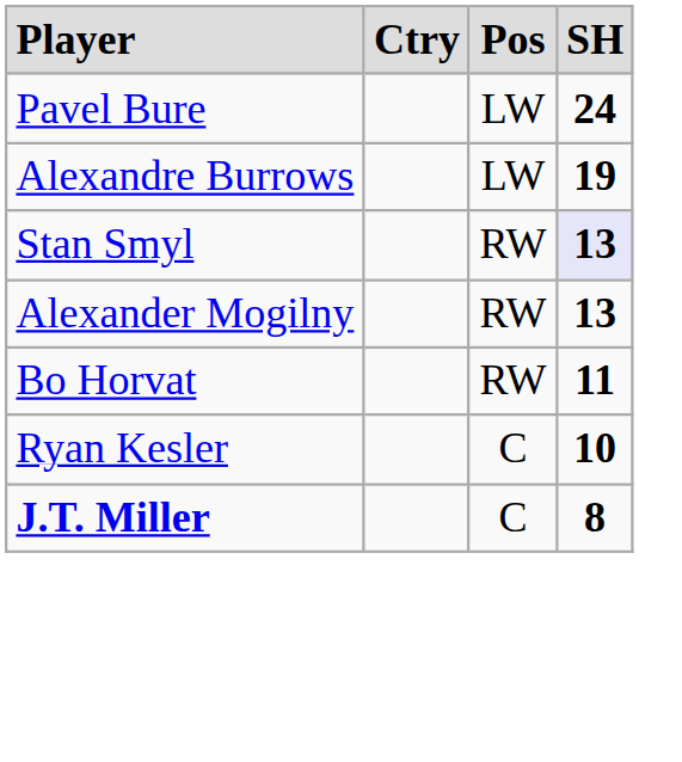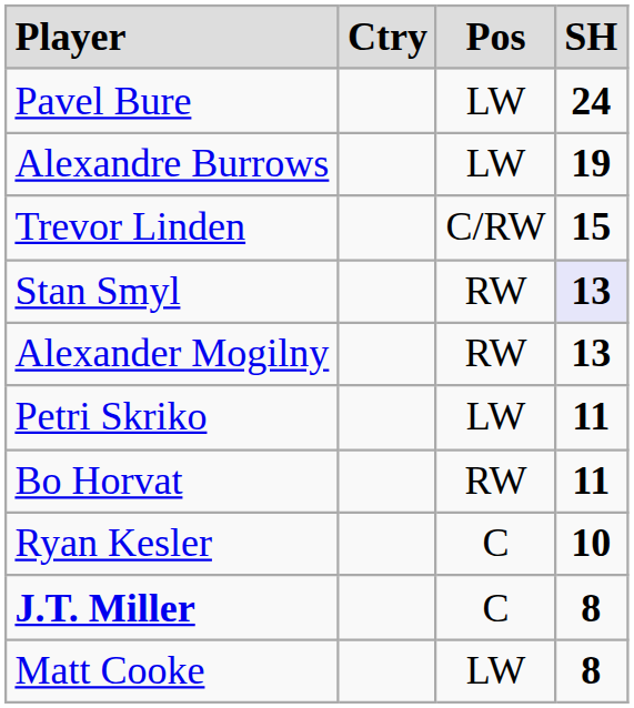 <table class="wikitable">
 <tr align="center" style="font-weight:bold; background-color:#dddddd;" |>
 <td align="left">Player</td>
 <td>Ctry</td>
 <td>Pos</td>
 <td>SH</td>
 </tr>
 <tr align="center">
 <td align="left"><a href='#'>Pavel Bure</a></td>
 <td></td>
 <td>LW</td>
 <td><strong>24</strong></td>
 </tr>
 <tr align="center">
 <td align="left"><a href='#'>Alexandre Burrows</a></td>
 <td></td>
 <td>LW</td>
 <td><strong>19</strong></td>
 </tr>
 <tr align="center">
+<td align="left"><a href='#'>Trevor Linden</a></td>
+<td></td>
+<td>C/RW</td>
+<td><strong>15</strong></td>
+</tr>
+<tr align="center">
 <td align="left"><a href='#'>Stan Smyl</a></td>
 <td></td>
 <td>RW</td>
 <td style="background: lavender;"><strong>13</strong></td>
 </tr>
 <tr align="center">
 <td align="left"><a href='#'>Alexander Mogilny</a></td>
 <td></td>
 <td>RW</td>
 <td><strong>13</strong></td>
+</tr>
+<tr align="center">
+<td align="left"><a href='#'>Petri Skriko</a></td>
+<td></td>
+<td>LW</td>
+<td><strong>11</strong></td>
 </tr>
 <tr align="center">
 <td align="left"><a href='#'>Bo Horvat</a></td>
 <td></td>
 <td>RW</td>
 <td><strong>11</strong></td>
 </tr>
 <tr align="center">
 <td align="left"><a href='#'>Ryan Kesler</a></td>
 <td></td>
 <td>C</td>
 <td><strong>10</strong></td>
 </tr>
 <tr align="center">
 <td align="left"><strong><a href='#'>J.T. Miller</a></strong></td>
 <td></td>
 <td>C</td>
 <td><strong>8</strong></td>
 </tr>
+<tr align="center">
+<td align="left"><a href='#'>Matt Cooke</a></td>
+<td></td>
+<td>LW</td>
+<td><strong>8</strong></td>
+</tr>
 </table>
